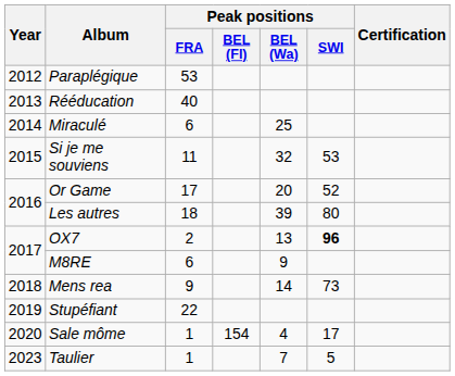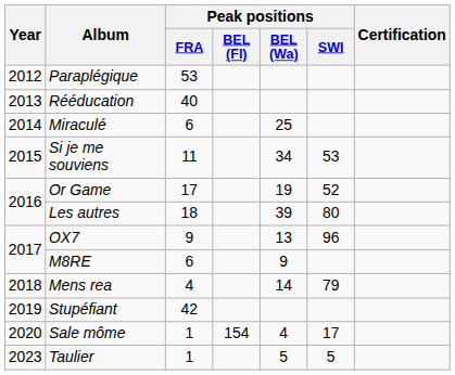 <table class="wikitable">
 <tr>
 <th align="center" rowspan="2" width="10">Year</th>
 <th align="center" rowspan="2" width="120">Album</th>
 <th align="center" colspan="4" width="20">Peak positions</th>
 <th align="center" rowspan="2" width="70">Certification</th>
 </tr>
 <tr>
 <th scope="col" style="width:3em;font-size:90%;"><a href='#'>FRA</a><br></th>
 <th scope="col" style="width:3em;font-size:90%;"><a href='#'>BEL<br>(Fl)</a><br></th>
 <th scope="col" style="width:3em;font-size:90%;"><a href='#'>BEL<br>(Wa)</a><br></th>
 <th scope="col" style="width:3em;font-size:90%;"><a href='#'>SWI</a></th>
 </tr>
 <tr>
 <td style="text-align:center;">2012</td>
 <td><em>Paraplégique</em></td>
 <td style="text-align:center;">53</td>
 <td style="text-align:center;"></td>
 <td style="text-align:center;"></td>
 <td style="text-align:center;"></td>
 <td style="text-align:center;"></td>
 </tr>
 <tr>
 <td style="text-align:center;">2013</td>
 <td><em>Rééducation</em></td>
 <td style="text-align:center;">40</td>
 <td style="text-align:center;"></td>
 <td style="text-align:center;"></td>
 <td style="text-align:center;"></td>
 <td style="text-align:center;"></td>
 </tr>
 <tr>
 <td style="text-align:center;">2014</td>
 <td><em>Miraculé</em></td>
 <td style="text-align:center;">6</td>
 <td style="text-align:center;"></td>
 <td style="text-align:center;">25</td>
 <td style="text-align:center;"></td>
 <td style="text-align:center;"></td>
 </tr>
 <tr>
 <td style="text-align:center;">2015</td>
 <td><em>Si je me souviens</em></td>
 <td style="text-align:center;">11</td>
 <td style="text-align:center;"></td>
-<td style="text-align:center;">32</td>
+<td style="text-align:center;">34</td>
 <td style="text-align:center;">53</td>
 <td style="text-align:center;"></td>
 </tr>
 <tr>
 <td style="text-align:center;" rowspan="2">2016</td>
 <td><em>Or Game</em></td>
 <td style="text-align:center;">17</td>
 <td style="text-align:center;"></td>
-<td style="text-align:center;">20</td>
+<td style="text-align:center;">19</td>
 <td style="text-align:center;">52</td>
 <td style="text-align:center;"></td>
 </tr>
 <tr>
 <td><em>Les autres</em></td>
 <td style="text-align:center;">18</td>
 <td style="text-align:center;"></td>
 <td style="text-align:center;">39</td>
 <td style="text-align:center;">80</td>
 </tr>
 <tr>
 <td style="text-align:center;" rowspan="2">2017</td>
 <td><em>OX7</em></td>
-<td style="text-align:center;">2</td>
+<td style="text-align:center;">9</td>
 <td style="text-align:center;"></td>
 <td style="text-align:center;">13</td>
-<td style="text-align:center;"><strong>96</strong></td>
+<td style="text-align:center;">96</td>
 <td style="text-align:center;"></td>
 </tr>
 <tr>
 <td><em>M8RE</em></td>
 <td style="text-align:center;">6</td>
 <td style="text-align:center;"></td>
 <td style="text-align:center;">9</td>
 <td style="text-align:center;"></td>
 <td style="text-align:center;"></td>
 </tr>
 <tr>
 <td style="text-align:center;">2018</td>
 <td><em>Mens rea</em></td>
-<td style="text-align:center;">9</td>
+<td style="text-align:center;">4</td>
 <td style="text-align:center;"></td>
 <td style="text-align:center;">14</td>
-<td style="text-align:center;">73</td>
+<td style="text-align:center;">79</td>
 <td style="text-align:center;"></td>
 </tr>
 <tr>
 <td style="text-align:center;">2019</td>
 <td><em>Stupéfiant</em></td>
-<td style="text-align:center;">22</td>
+<td style="text-align:center;">42</td>
 <td style="text-align:center;"></td>
 <td style="text-align:center;"></td>
 <td style="text-align:center;"></td>
 <td style="text-align:center;"></td>
 </tr>
 <tr>
 <td style="text-align:center;">2020</td>
 <td><em>Sale môme</em></td>
 <td style="text-align:center;">1</td>
 <td style="text-align:center;">154</td>
 <td style="text-align:center;">4</td>
 <td style="text-align:center;">17</td>
 <td style="text-align:center;"></td>
 </tr>
 <tr>
 <td style="text-align:center;">2023</td>
 <td><em>Taulier</em></td>
 <td style="text-align:center;">1<br></td>
 <td style="text-align:center;"></td>
-<td style="text-align:center;">7</td>
+<td style="text-align:center;">5</td>
 <td style="text-align:center;">5</td>
 <td style="text-align:center;"></td>
 </tr>
 </table>
